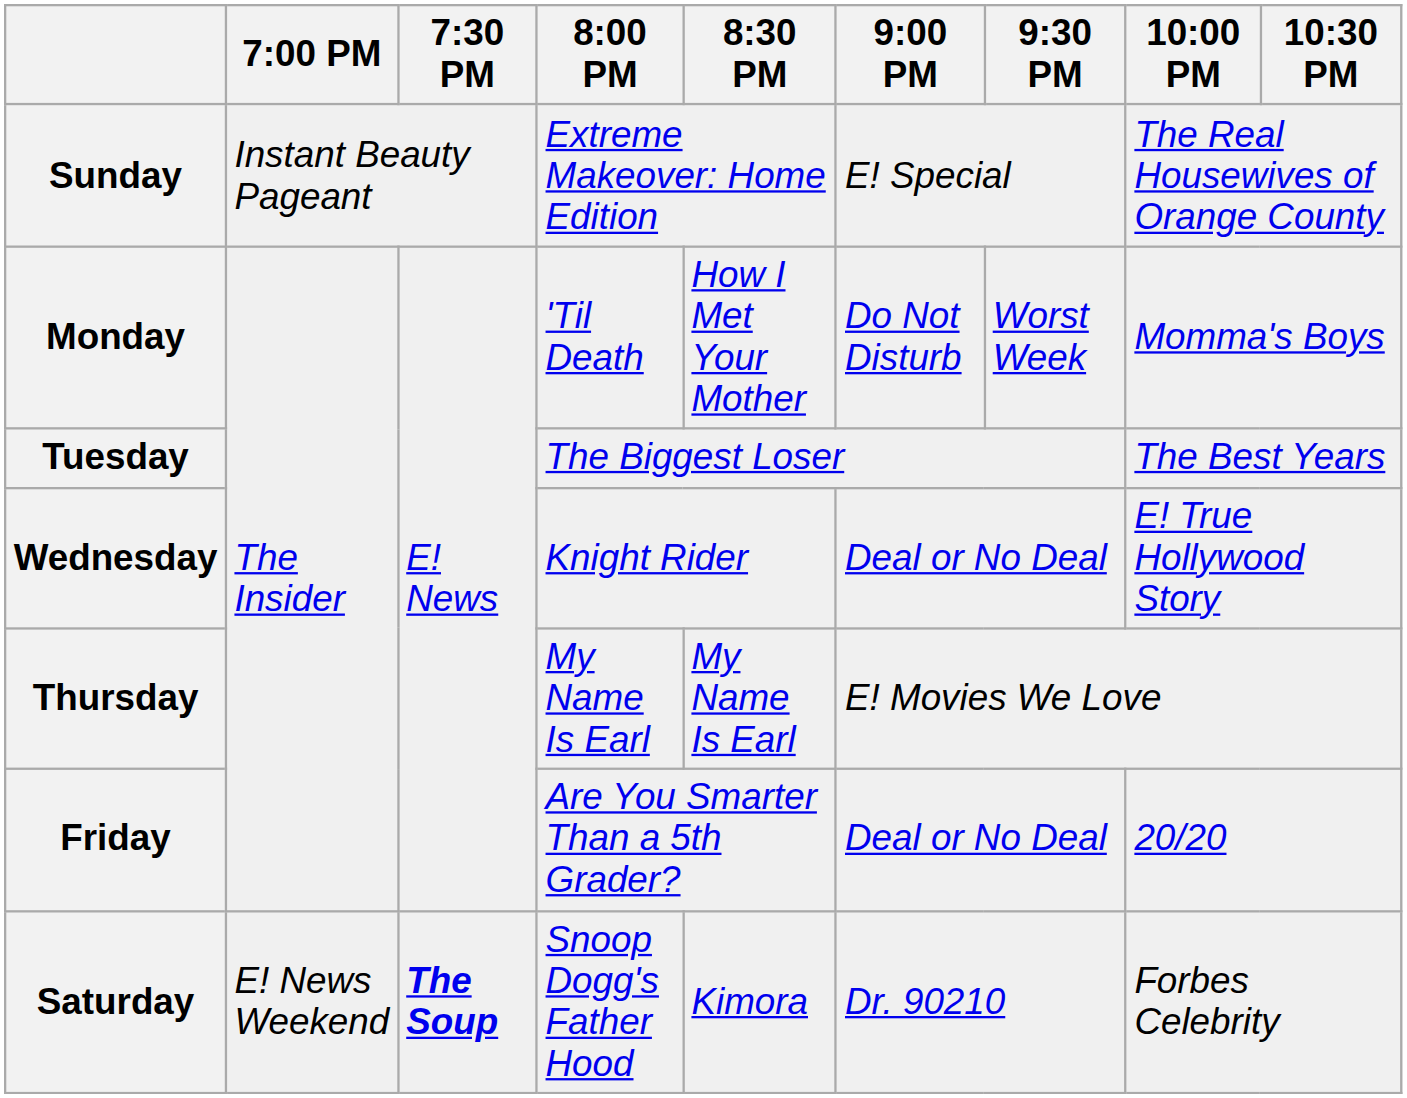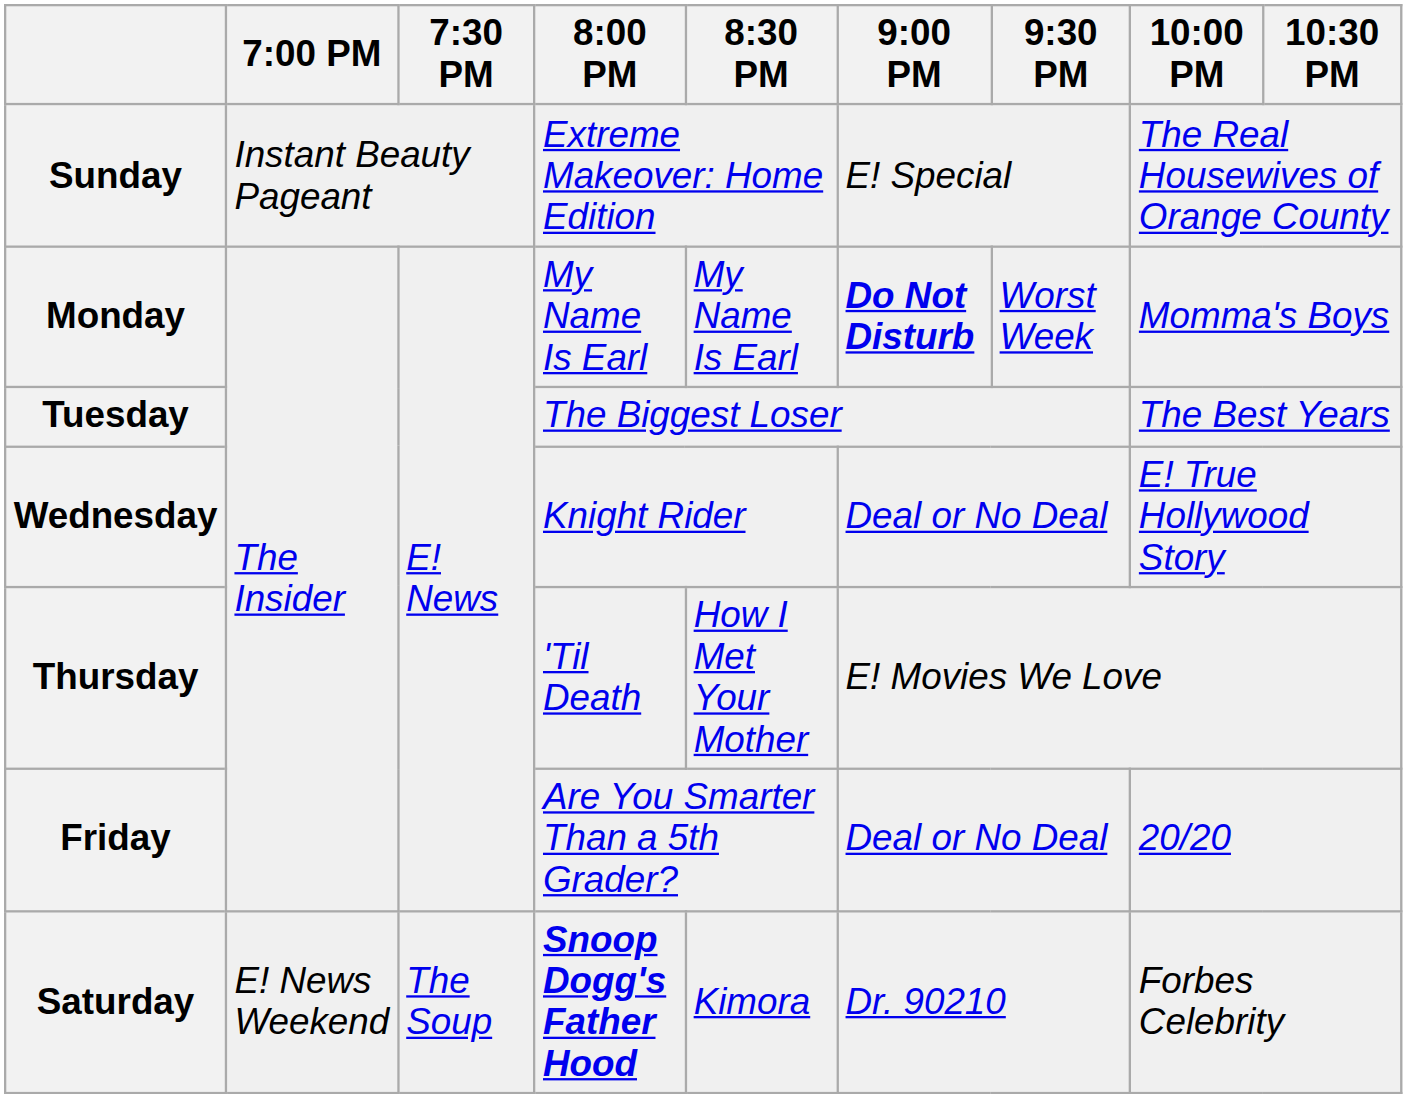 <table class="wikitable">
 <tr>
 <th bgcolor="#C0C0C0"> </th>
 <th width="12%" bgcolor="#C0C0C0">7:00 PM</th>
 <th width="13%" bgcolor="#C0C0C0">7:30 PM</th>
 <th width="12%" bgcolor="#C0C0C0">8:00 PM</th>
 <th width="13%" bgcolor="#C0C0C0">8:30 PM</th>
 <th width="12%" bgcolor="#C0C0C0">9:00 PM</th>
 <th width="13%" bgcolor="#C0C0C0">9:30 PM</th>
 <th width="12%" bgcolor="#C0C0C0">10:00 PM</th>
 <th width="13%" bgcolor="#C0C0C0">10:30 PM</th>
 </tr>
 <tr>
 <th bgcolor="#C0C0C0">Sunday</th>
 <td bgcolor="#F0F0F0" colspan="2"><em>Instant Beauty Pageant</em></td>
 <td bgcolor="#F0F0F0" colspan="2"><em><a href='#'>Extreme Makeover: Home Edition</a></em></td>
 <td bgcolor="#F0F0F0" colspan="2"><em>E! Special</em></td>
 <td bgcolor="#F0F0F0" colspan="2"><em><a href='#'>The Real Housewives of Orange County</a></em></td>
 </tr>
 <tr>
 <th bgcolor="#C0C0C0">Monday</th>
 <td bgcolor="#F0F0F0" rowspan="5"><em><a href='#'>The Insider</a></em></td>
 <td bgcolor="#F0F0F0" rowspan="5"><em><a href='#'>E! News</a></em></td>
-<td bgcolor="#F0F0F0"><em><a href='#'>'Til Death</a></em></td>
-<td bgcolor="#F0F0F0"><em><a href='#'>How I Met Your Mother</a></em></td>
-<td bgcolor="#F0F0F0"><em><a href='#'>Do Not Disturb</a></em></td>
+<td bgcolor="#F0F0F0"><em><a href='#'>My Name Is Earl</a></em></td>
+<td bgcolor="#F0F0F0"><em><a href='#'>My Name Is Earl</a></em></td>
+<td bgcolor="#F0F0F0"><strong><em><a href='#'>Do Not Disturb</a></em></strong></td>
 <td bgcolor="#F0F0F0"><em><a href='#'>Worst Week</a></em></td>
 <td bgcolor="#F0F0F0" colspan="2"><em><a href='#'>Momma's Boys</a></em></td>
 </tr>
 <tr>
 <th bgcolor="#C0C0C0">Tuesday</th>
 <td bgcolor="#F0F0F0" colspan="4"><em><a href='#'>The Biggest Loser</a></em></td>
 <td bgcolor="#F0F0F0" colspan="2"><em><a href='#'>The Best Years</a></em></td>
 </tr>
 <tr>
 <th bgcolor="#C0C0C0">Wednesday</th>
 <td bgcolor="#F0F0F0" colspan="2"><em><a href='#'>Knight Rider</a></em></td>
 <td bgcolor="#F0F0F0" colspan="2"><em><a href='#'>Deal or No Deal</a></em></td>
 <td bgcolor="#F0F0F0" colspan="2"><em><a href='#'>E! True Hollywood Story</a></em></td>
 </tr>
 <tr>
 <th bgcolor="#C0C0C0">Thursday</th>
-<td bgcolor="#F0F0F0"><em><a href='#'>My Name Is Earl</a></em></td>
-<td bgcolor="#F0F0F0"><em><a href='#'>My Name Is Earl</a></em></td>
+<td bgcolor="#F0F0F0"><em><a href='#'>'Til Death</a></em></td>
+<td bgcolor="#F0F0F0"><em><a href='#'>How I Met Your Mother</a></em></td>
 <td bgcolor="#F0F0F0" colspan="4"><em>E! Movies We Love</em></td>
 </tr>
 <tr>
 <th bgcolor="#C0C0C0">Friday</th>
 <td bgcolor="#F0F0F0" colspan="2"><em><a href='#'>Are You Smarter Than a 5th Grader?</a></em></td>
 <td bgcolor="#F0F0F0" colspan="2"><em><a href='#'>Deal or No Deal</a></em></td>
 <td bgcolor="#F0F0F0" colspan="2"><em><a href='#'>20/20</a></em></td>
 </tr>
 <tr>
 <th bgcolor="#C0C0C0">Saturday</th>
 <td bgcolor="#F0F0F0"><em>E! News Weekend</em></td>
-<td bgcolor="#F0F0F0"><strong><em><a href='#'>The Soup</a></em></strong></td>
-<td bgcolor="#F0F0F0"><em><a href='#'>Snoop Dogg's Father Hood</a></em></td>
+<td bgcolor="#F0F0F0"><em><a href='#'>The Soup</a></em></td>
+<td bgcolor="#F0F0F0"><strong><em><a href='#'>Snoop Dogg's Father Hood</a></em></strong></td>
 <td bgcolor="#F0F0F0"><em><a href='#'>Kimora</a></em></td>
 <td bgcolor="#F0F0F0" colspan="2"><em><a href='#'>Dr. 90210</a></em></td>
 <td bgcolor="#F0F0F0" colspan="2"><em>Forbes Celebrity</em></td>
 </tr>
 </table>
